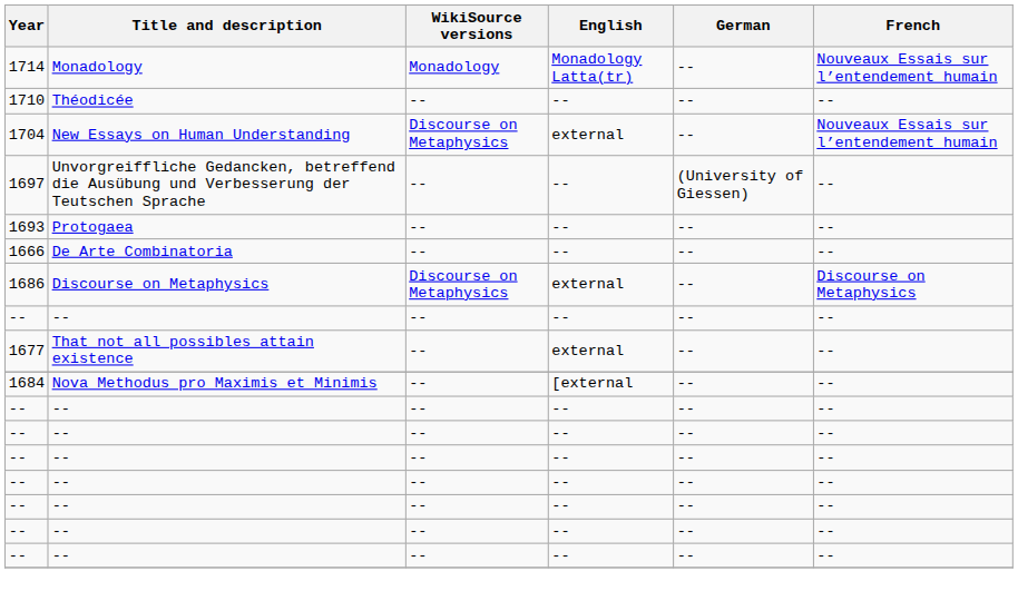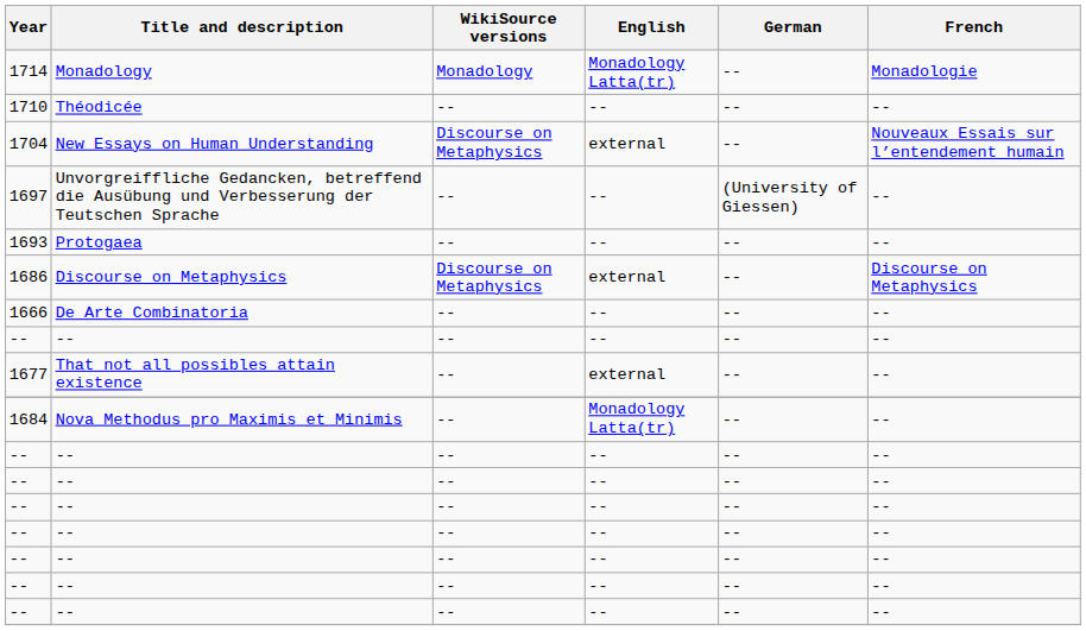 <table class="wikitable">
 <tr>
 <th>Year</th>
 <th>Title and description</th>
 <th>WikiSource versions</th>
 <th>English</th>
 <th>German</th>
 <th>French</th>
 </tr>
 <tr>
 <td>1714</td>
 <td><a href='#'>Monadology</a></td>
 <td><a href='#'>Monadology</a></td>
 <td><a href='#'>Monadology Latta(tr)</a></td>
 <td>--</td>
-<td><a href='#'>Nouveaux Essais sur l’entendement humain</a></td>
+<td><a href='#'>Monadologie</a></td>
 </tr>
 <tr>
 <td>1710</td>
 <td><a href='#'>Théodicée</a></td>
 <td>--</td>
 <td>--</td>
 <td>--</td>
 <td>--</td>
 </tr>
 <tr>
 <td>1704</td>
 <td><a href='#'>New Essays on Human Understanding</a></td>
 <td><a href='#'>Discourse on Metaphysics</a></td>
 <td>external</td>
 <td>--</td>
 <td><a href='#'>Nouveaux Essais sur l’entendement humain</a></td>
 </tr>
 <tr>
 <td>1697</td>
 <td>Unvorgreiffliche Gedancken, betreffend die Ausübung und Verbesserung der Teutschen Sprache</td>
 <td>--</td>
 <td>--</td>
 <td> (University of Giessen)</td>
 <td>--</td>
 </tr>
 <tr>
 <td>1693</td>
 <td><a href='#'>Protogaea</a></td>
 <td>--</td>
 <td>--</td>
 <td>--</td>
 <td>--</td>
 </tr>
 <tr>
+<td>1686</td>
+<td><a href='#'>Discourse on Metaphysics</a></td>
+<td><a href='#'>Discourse on Metaphysics</a></td>
+<td>external</td>
+<td>--</td>
+<td><a href='#'>Discourse on Metaphysics</a></td>
+</tr>
+<tr>
 <td>1666</td>
 <td><a href='#'>De Arte Combinatoria</a></td>
 <td>--</td>
 <td>--</td>
 <td>--</td>
 <td>--</td>
-</tr>
-<tr>
-<td>1686</td>
-<td><a href='#'>Discourse on Metaphysics</a></td>
-<td><a href='#'>Discourse on Metaphysics</a></td>
-<td>external</td>
-<td>--</td>
-<td><a href='#'>Discourse on Metaphysics</a></td>
 </tr>
 <tr>
 <td>--</td>
 <td>--</td>
 <td>--</td>
 <td>--</td>
 <td>--</td>
 <td>--</td>
 </tr>
 <tr>
 <td>1677</td>
 <td><a href='#'>That not all possibles attain existence</a></td>
 <td>--</td>
 <td>external</td>
 <td>--</td>
 <td>--</td>
 </tr>
 <tr>
 </tr>
 <tr>
 <td>1684</td>
 <td><a href='#'>Nova Methodus pro Maximis et Minimis</a></td>
 <td>--</td>
-<td>[external</td>
+<td><a href='#'>Monadology Latta(tr)</a></td>
 <td>--</td>
 <td>--</td>
 </tr>
 <tr>
 <td>--</td>
 <td>--</td>
 <td>--</td>
 <td>--</td>
 <td>--</td>
 <td>--</td>
 </tr>
 <tr>
 <td>--</td>
 <td>--</td>
 <td>--</td>
 <td>--</td>
 <td>--</td>
 <td>--</td>
 </tr>
 <tr>
 <td>--</td>
 <td>--</td>
 <td>--</td>
 <td>--</td>
 <td>--</td>
 <td>--</td>
 </tr>
 <tr>
 <td>--</td>
 <td>--</td>
 <td>--</td>
 <td>--</td>
 <td>--</td>
 <td>--</td>
 </tr>
 <tr>
 <td>--</td>
 <td>--</td>
 <td>--</td>
 <td>--</td>
 <td>--</td>
 <td>--</td>
 </tr>
 <tr>
 <td>--</td>
 <td>--</td>
 <td>--</td>
 <td>--</td>
 <td>--</td>
 <td>--</td>
 </tr>
 <tr>
 <td>--</td>
 <td>--</td>
 <td>--</td>
 <td>--</td>
 <td>--</td>
 <td>--</td>
 </tr>
 <tr>
 </tr>
 </table>
